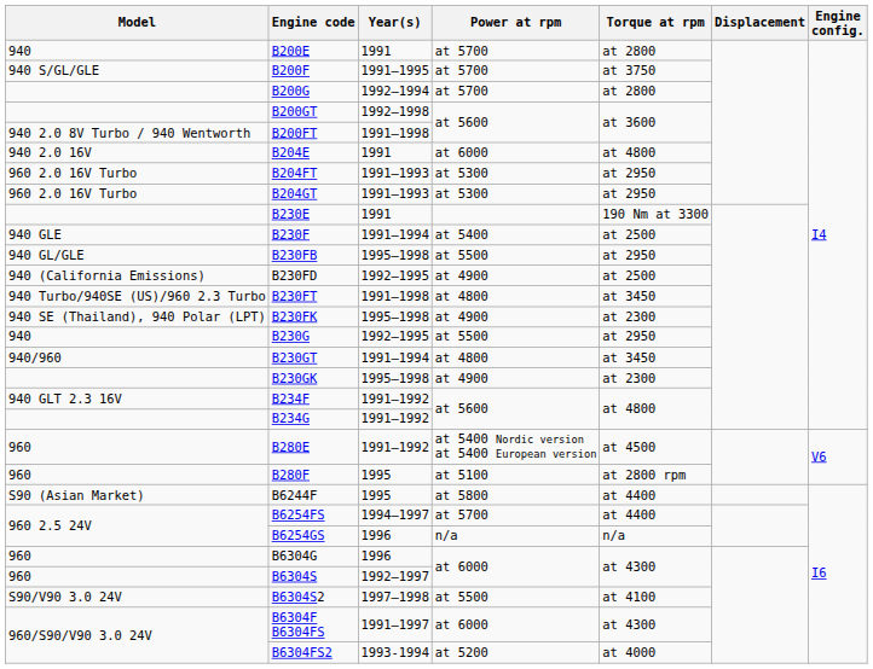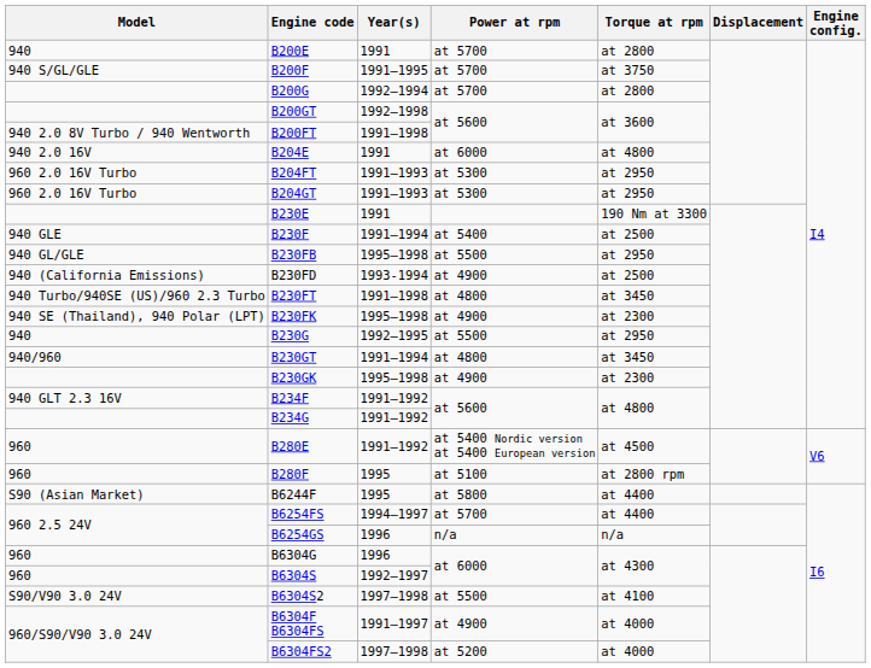 <table class="wikitable collapsible sortable">
 <tr>
 <th>Model</th>
 <th>Engine code</th>
 <th>Year(s)</th>
 <th>Power at rpm</th>
 <th>Torque at rpm</th>
 <th>Displacement</th>
 <th>Engine<br>config.</th>
 </tr>
 <tr>
 <td>940</td>
 <td><a href='#'>B200E</a></td>
 <td>1991</td>
 <td> at 5700</td>
 <td> at 2800</td>
 <td rowspan=8></td>
 <td rowspan=19><a href='#'>I4</a></td>
 </tr>
 <tr>
 <td>940 S/GL/GLE</td>
 <td><a href='#'>B200F</a></td>
 <td>1991–1995</td>
 <td> at 5700</td>
 <td> at 3750</td>
 </tr>
 <tr>
 <td></td>
 <td><a href='#'>B200G</a></td>
 <td>1992–1994</td>
 <td> at 5700</td>
 <td> at 2800</td>
 </tr>
 <tr>
 <td></td>
 <td><a href='#'>B200GT</a></td>
 <td>1992–1998</td>
 <td rowspan=2> at 5600</td>
 <td rowspan=2> at 3600</td>
 </tr>
 <tr>
 <td>940 2.0 8V Turbo / 940 Wentworth</td>
 <td><a href='#'>B200FT</a></td>
 <td>1991–1998</td>
 </tr>
 <tr>
 <td>940 2.0 16V</td>
 <td><a href='#'>B204E</a></td>
 <td>1991</td>
 <td> at 6000</td>
 <td> at 4800</td>
 </tr>
 <tr>
 <td>960 2.0 16V Turbo</td>
 <td><a href='#'>B204FT</a></td>
 <td>1991–1993</td>
 <td> at 5300</td>
 <td> at 2950</td>
 </tr>
 <tr>
 <td>960 2.0 16V Turbo</td>
 <td><a href='#'>B204GT</a></td>
 <td>1991–1993</td>
 <td> at 5300</td>
 <td> at 2950</td>
 </tr>
 <tr>
 <td></td>
 <td><a href='#'>B230E</a></td>
 <td>1991</td>
 <td></td>
 <td>190 Nm at 3300</td>
 <td rowspan=11></td>
 </tr>
 <tr>
 <td>940 GLE</td>
 <td><a href='#'>B230F</a></td>
 <td>1991–1994</td>
 <td> at 5400</td>
 <td> at 2500</td>
 </tr>
 <tr>
 <td>940 GL/GLE</td>
 <td><a href='#'>B230FB</a></td>
 <td>1995–1998</td>
 <td> at 5500</td>
 <td> at 2950</td>
 </tr>
 <tr>
 <td>940 (California Emissions)</td>
 <td>B230FD</td>
-<td>1992–1995</td>
+<td>1993-1994</td>
 <td> at 4900</td>
 <td> at 2500</td>
 </tr>
 <tr>
 <td>940 Turbo/940SE (US)/960 2.3 Turbo</td>
 <td><a href='#'>B230FT</a></td>
 <td>1991–1998</td>
 <td> at 4800</td>
 <td> at 3450</td>
 </tr>
 <tr>
 <td>940 SE (Thailand), 940 Polar (LPT)</td>
 <td><a href='#'>B230FK</a></td>
 <td>1995–1998</td>
 <td> at 4900</td>
 <td> at 2300</td>
 </tr>
 <tr>
 <td>940</td>
 <td><a href='#'>B230G</a></td>
 <td>1992–1995</td>
 <td> at 5500</td>
 <td> at 2950</td>
 </tr>
 <tr>
 <td>940/960</td>
 <td><a href='#'>B230GT</a></td>
 <td>1991–1994</td>
 <td> at 4800</td>
 <td> at 3450</td>
 </tr>
 <tr>
 <td></td>
 <td><a href='#'>B230GK</a></td>
 <td>1995–1998</td>
 <td> at 4900</td>
 <td> at 2300</td>
 </tr>
 <tr>
 <td>940 GLT 2.3 16V</td>
 <td><a href='#'>B234F</a></td>
 <td>1991–1992</td>
 <td rowspan=2> at 5600</td>
 <td rowspan=2> at 4800</td>
 </tr>
 <tr>
 <td></td>
 <td><a href='#'>B234G</a></td>
 <td>1991–1992</td>
 </tr>
 <tr>
 <td>960</td>
 <td><a href='#'>B280E</a></td>
 <td>1991–1992</td>
 <td> at 5400 <small>Nordic version</small> <br>  at 5400 <small>European version</small></td>
 <td> at 4500</td>
 <td rowspan=2></td>
 <td rowspan=2><a href='#'>V6</a></td>
 </tr>
 <tr>
 <td>960</td>
 <td><a href='#'>B280F</a></td>
 <td>1995</td>
 <td> at 5100</td>
 <td> at 2800 rpm</td>
 </tr>
 <tr>
 <td>S90 (Asian Market)</td>
 <td>B6244F</td>
 <td>1995</td>
 <td> at 5800</td>
 <td> at 4400</td>
 <td></td>
 <td rowspan=8><a href='#'>I6</a></td>
 </tr>
 <tr>
 <td rowspan=2>960 2.5 24V</td>
 <td><a href='#'>B6254FS</a></td>
 <td>1994–1997</td>
 <td> at 5700</td>
 <td> at 4400</td>
 <td rowspan=2></td>
 </tr>
 <tr>
 <td><a href='#'>B6254GS</a></td>
 <td>1996</td>
 <td>n/a</td>
 <td>n/a</td>
 </tr>
 <tr>
 <td>960</td>
 <td>B6304G</td>
 <td>1996</td>
 <td rowspan="2"> at 6000</td>
 <td rowspan=2> at 4300</td>
 <td rowspan=5></td>
 </tr>
 <tr>
 <td>960</td>
 <td><a href='#'>B6304S</a></td>
 <td>1992–1997</td>
 </tr>
 <tr>
 <td>S90/V90 3.0 24V</td>
 <td><a href='#'>B6304S</a>2</td>
 <td>1997–1998</td>
 <td> at 5500</td>
 <td> at 4100</td>
 </tr>
 <tr>
 <td rowspan=2>960/S90/V90 3.0 24V</td>
 <td><a href='#'>B6304F</a><br><a href='#'>B6304FS</a></td>
 <td>1991–1997</td>
-<td> at 6000</td>
-<td> at 4300</td>
+<td> at 4900</td>
+<td> at 4000</td>
 </tr>
 <tr>
 <td><a href='#'>B6304FS2</a></td>
-<td>1993-1994</td>
+<td>1997–1998</td>
 <td> at 5200</td>
 <td> at 4000</td>
 </tr>
 </table>
